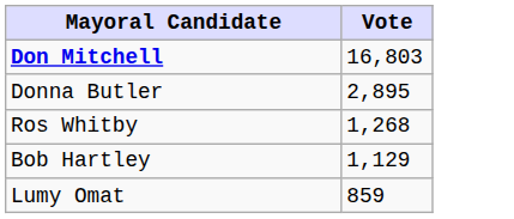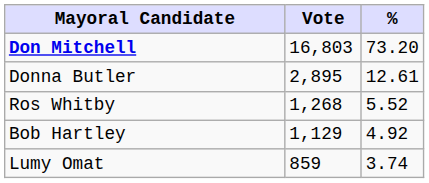 <table class="wikitable">
 <tr>
 <th style="background:#ddf; width:200px;">Mayoral Candidate </th>
 <th style="background:#ddf; width:50px;">Vote</th>
+<th style="background:#ddf; width:30px;">%</th>
 </tr>
 <tr>
 <td><strong><a href='#'>Don Mitchell</a></strong></td>
 <td>16,803</td>
+<td>73.20</td>
 </tr>
 <tr>
 <td>Donna Butler</td>
 <td>2,895</td>
+<td>12.61</td>
 </tr>
 <tr>
 <td>Ros Whitby</td>
 <td>1,268</td>
+<td>5.52</td>
 </tr>
 <tr>
 <td>Bob Hartley</td>
 <td>1,129</td>
+<td>4.92</td>
 </tr>
 <tr>
 <td>Lumy Omat</td>
 <td>859</td>
+<td>3.74</td>
 </tr>
 </table>
